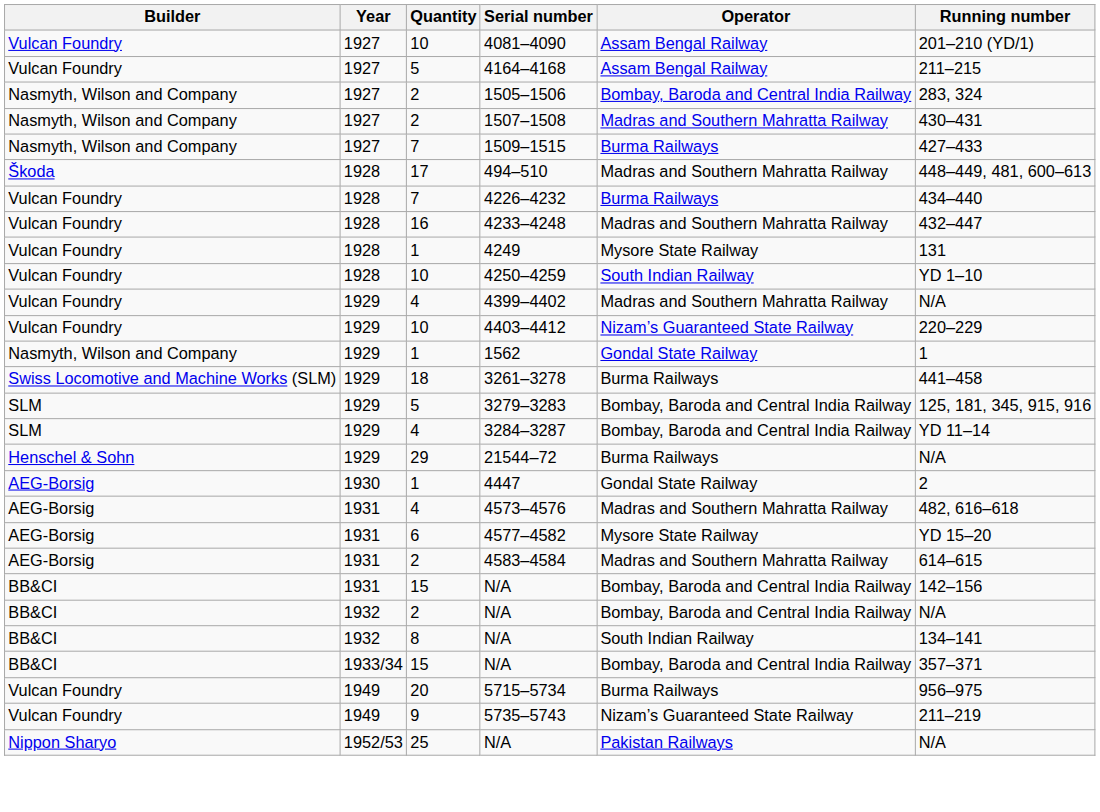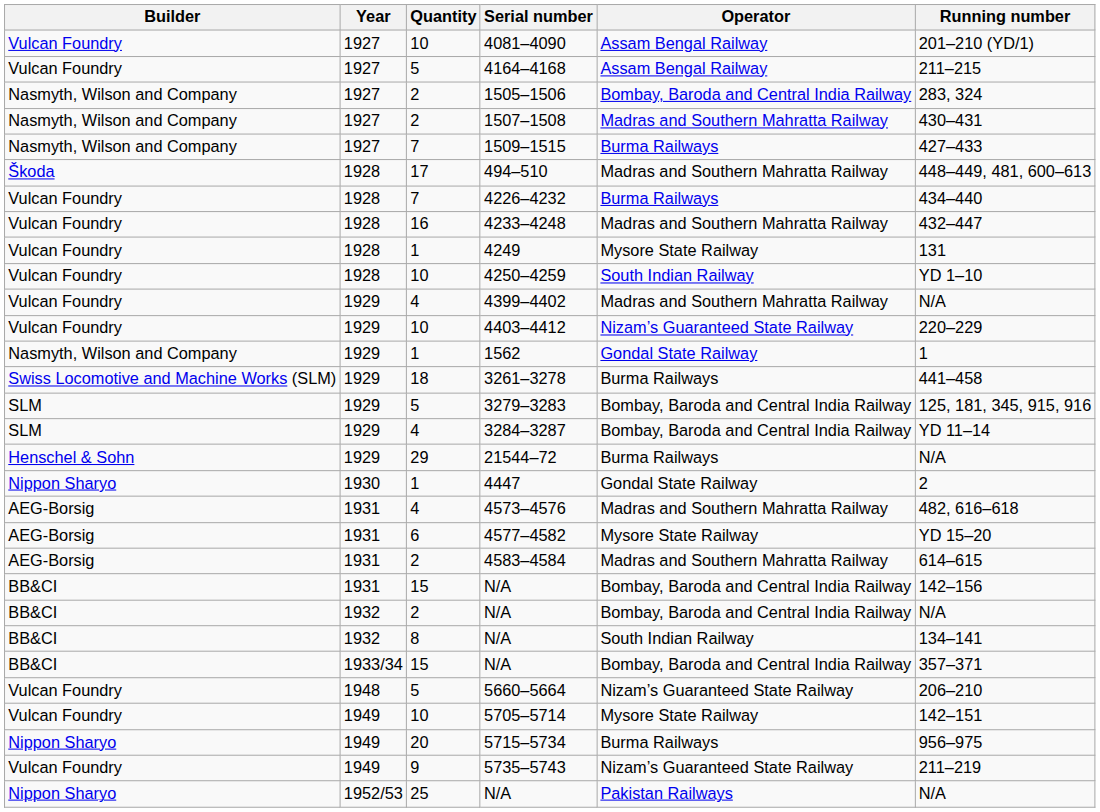 <table class="wikitable sortable">
 <tr>
 <th>Builder</th>
 <th>Year</th>
 <th>Quantity</th>
 <th>Serial number</th>
 <th>Operator</th>
 <th>Running number</th>
 </tr>
 <tr>
 <td><a href='#'>Vulcan Foundry</a></td>
 <td>1927</td>
 <td>10</td>
 <td>4081–4090</td>
 <td><a href='#'>Assam Bengal Railway</a></td>
 <td>201–210 (YD/1)</td>
 </tr>
 <tr>
 <td>Vulcan Foundry</td>
 <td>1927</td>
 <td>5</td>
 <td>4164–4168</td>
 <td><a href='#'>Assam Bengal Railway</a></td>
 <td>211–215</td>
 </tr>
 <tr>
 <td>Nasmyth, Wilson and Company</td>
 <td>1927</td>
 <td>2</td>
 <td>1505–1506</td>
 <td><a href='#'>Bombay, Baroda and Central India Railway</a></td>
 <td>283, 324</td>
 </tr>
 <tr>
 <td>Nasmyth, Wilson and Company</td>
 <td>1927</td>
 <td>2</td>
 <td>1507–1508</td>
 <td><a href='#'>Madras and Southern Mahratta Railway</a></td>
 <td>430–431</td>
 </tr>
 <tr>
 <td>Nasmyth, Wilson and Company</td>
 <td>1927</td>
 <td>7</td>
 <td>1509–1515</td>
 <td><a href='#'>Burma Railways</a></td>
 <td>427–433</td>
 </tr>
 <tr>
 <td><a href='#'>Škoda</a></td>
 <td>1928</td>
 <td>17</td>
 <td>494–510</td>
 <td>Madras and Southern Mahratta Railway</td>
 <td>448–449, 481, 600–613</td>
 </tr>
 <tr>
 <td>Vulcan Foundry</td>
 <td>1928</td>
 <td>7</td>
 <td>4226–4232</td>
 <td><a href='#'>Burma Railways</a></td>
 <td>434–440</td>
 </tr>
 <tr>
 <td>Vulcan Foundry</td>
 <td>1928</td>
 <td>16</td>
 <td>4233–4248</td>
 <td>Madras and Southern Mahratta Railway</td>
 <td>432–447</td>
 </tr>
 <tr>
 <td>Vulcan Foundry</td>
 <td>1928</td>
 <td>1</td>
 <td>4249</td>
 <td>Mysore State Railway</td>
 <td>131</td>
 </tr>
 <tr>
 <td>Vulcan Foundry</td>
 <td>1928</td>
 <td>10</td>
 <td>4250–4259</td>
 <td><a href='#'>South Indian Railway</a></td>
 <td>YD 1–10</td>
 </tr>
 <tr>
 <td>Vulcan Foundry</td>
 <td>1929</td>
 <td>4</td>
 <td>4399–4402</td>
 <td>Madras and Southern Mahratta Railway</td>
 <td>N/A</td>
 </tr>
 <tr>
 <td>Vulcan Foundry</td>
 <td>1929</td>
 <td>10</td>
 <td>4403–4412</td>
 <td><a href='#'>Nizam’s Guaranteed State Railway</a></td>
 <td>220–229</td>
 </tr>
 <tr>
 <td>Nasmyth, Wilson and Company</td>
 <td>1929</td>
 <td>1</td>
 <td>1562</td>
 <td><a href='#'>Gondal State Railway</a></td>
 <td>1</td>
 </tr>
 <tr>
 <td><a href='#'>Swiss Locomotive and Machine Works</a> (SLM)</td>
 <td>1929</td>
 <td>18</td>
 <td>3261–3278</td>
 <td>Burma Railways</td>
 <td>441–458</td>
 </tr>
 <tr>
 <td>SLM</td>
 <td>1929</td>
 <td>5</td>
 <td>3279–3283</td>
 <td>Bombay, Baroda and Central India Railway</td>
 <td>125, 181, 345, 915, 916</td>
 </tr>
 <tr>
 <td>SLM</td>
 <td>1929</td>
 <td>4</td>
 <td>3284–3287</td>
 <td>Bombay, Baroda and Central India Railway</td>
 <td>YD 11–14</td>
 </tr>
 <tr>
 <td><a href='#'>Henschel & Sohn</a></td>
 <td>1929</td>
 <td>29</td>
 <td>21544–72</td>
 <td>Burma Railways</td>
 <td>N/A</td>
 </tr>
 <tr>
-<td><a href='#'>AEG-Borsig</a></td>
+<td><a href='#'>Nippon Sharyo</a></td>
 <td>1930</td>
 <td>1</td>
 <td>4447</td>
 <td>Gondal State Railway</td>
 <td>2</td>
 </tr>
 <tr>
 <td>AEG-Borsig</td>
 <td>1931</td>
 <td>4</td>
 <td>4573–4576</td>
 <td>Madras and Southern Mahratta Railway</td>
 <td>482, 616–618</td>
 </tr>
 <tr>
 <td>AEG-Borsig</td>
 <td>1931</td>
 <td>6</td>
 <td>4577–4582</td>
 <td>Mysore State Railway</td>
 <td>YD 15–20</td>
 </tr>
 <tr>
 <td>AEG-Borsig</td>
 <td>1931</td>
 <td>2</td>
 <td>4583–4584</td>
 <td>Madras and Southern Mahratta Railway</td>
 <td>614–615</td>
 </tr>
 <tr>
 <td>BB&CI</td>
 <td>1931</td>
 <td>15</td>
 <td>N/A</td>
 <td>Bombay, Baroda and Central India Railway</td>
 <td>142–156</td>
 </tr>
 <tr>
 <td>BB&CI</td>
 <td>1932</td>
 <td>2</td>
 <td>N/A</td>
 <td>Bombay, Baroda and Central India Railway</td>
 <td>N/A</td>
 </tr>
 <tr>
 <td>BB&CI</td>
 <td>1932</td>
 <td>8</td>
 <td>N/A</td>
 <td>South Indian Railway</td>
 <td>134–141</td>
 </tr>
 <tr>
 <td>BB&CI</td>
 <td>1933/34</td>
 <td>15</td>
 <td>N/A</td>
 <td>Bombay, Baroda and Central India Railway</td>
 <td>357–371</td>
 </tr>
 <tr>
 <td>Vulcan Foundry</td>
+<td>1948</td>
+<td>5</td>
+<td>5660–5664</td>
+<td>Nizam’s Guaranteed State Railway</td>
+<td>206–210</td>
+</tr>
+<tr>
+<td>Vulcan Foundry</td>
+<td>1949</td>
+<td>10</td>
+<td>5705–5714</td>
+<td>Mysore State Railway</td>
+<td>142–151</td>
+</tr>
+<tr>
+<td><a href='#'>Nippon Sharyo</a></td>
 <td>1949</td>
 <td>20</td>
 <td>5715–5734</td>
 <td>Burma Railways</td>
 <td>956–975</td>
 </tr>
 <tr>
 <td>Vulcan Foundry</td>
 <td>1949</td>
 <td>9</td>
 <td>5735–5743</td>
 <td>Nizam’s Guaranteed State Railway</td>
 <td>211–219</td>
 </tr>
 <tr>
 <td><a href='#'>Nippon Sharyo</a></td>
 <td>1952/53</td>
 <td>25</td>
 <td>N/A</td>
 <td><a href='#'>Pakistan Railways</a></td>
 <td>N/A</td>
 </tr>
 </table>
